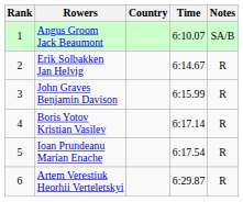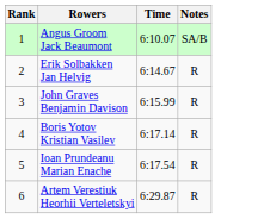 <table class="wikitable" style="text-align:center">
 <tr>
 <th>Rank</th>
 <th>Rowers</th>
-<th>Country</th>
 <th>Time</th>
 <th>Notes</th>
 </tr>
 <tr bgcolor=ccffcc>
 <td>1</td>
 <td align="left"><a href='#'>Angus Groom</a><br><a href='#'>Jack Beaumont</a></td>
-<td align="left"></td>
 <td>6:10.07</td>
 <td>SA/B</td>
 </tr>
 <tr>
 <td>2</td>
 <td align="left"><a href='#'>Erik Solbakken</a><br><a href='#'>Jan Helvig</a></td>
-<td align="left"></td>
 <td>6:14.67</td>
 <td>R</td>
 </tr>
 <tr>
 <td>3</td>
 <td align="left"><a href='#'>John Graves</a><br><a href='#'>Benjamin Davison</a></td>
-<td align="left"></td>
 <td>6:15.99</td>
 <td>R</td>
 </tr>
 <tr>
 <td>4</td>
 <td align="left"><a href='#'>Boris Yotov</a><br><a href='#'>Kristian Vasilev</a></td>
-<td align="left"></td>
 <td>6:17.14</td>
 <td>R</td>
 </tr>
 <tr>
 <td>5</td>
 <td align="left"><a href='#'>Ioan Prundeanu</a><br><a href='#'>Marian Enache</a></td>
-<td align="left"></td>
 <td>6:17.54</td>
 <td>R</td>
 </tr>
 <tr>
 <td>6</td>
 <td align="left"><a href='#'>Artem Verestiuk</a><br><a href='#'>Heorhii Verteletskyi</a></td>
-<td align="left"></td>
 <td>6:29.87</td>
 <td>R</td>
 </tr>
 </table>
